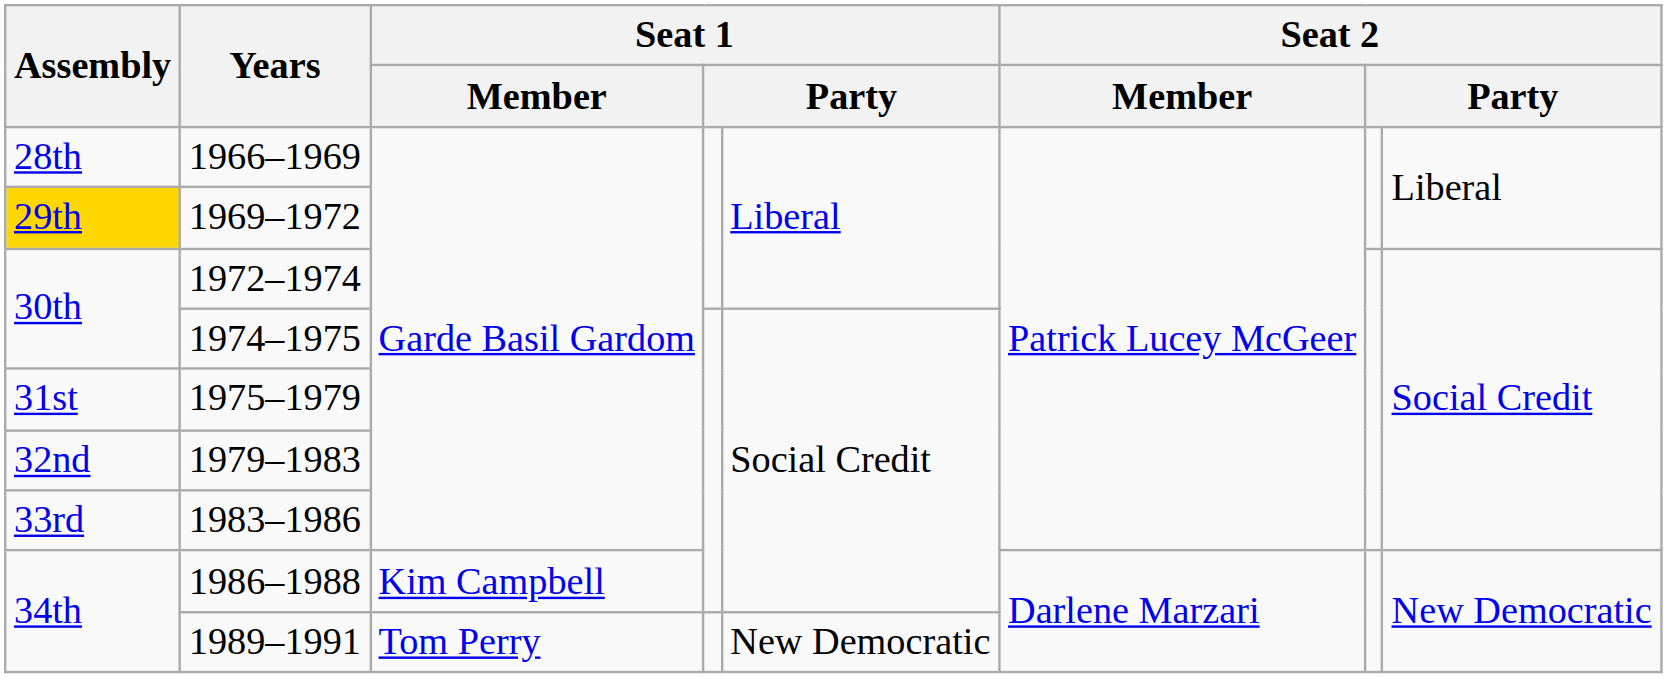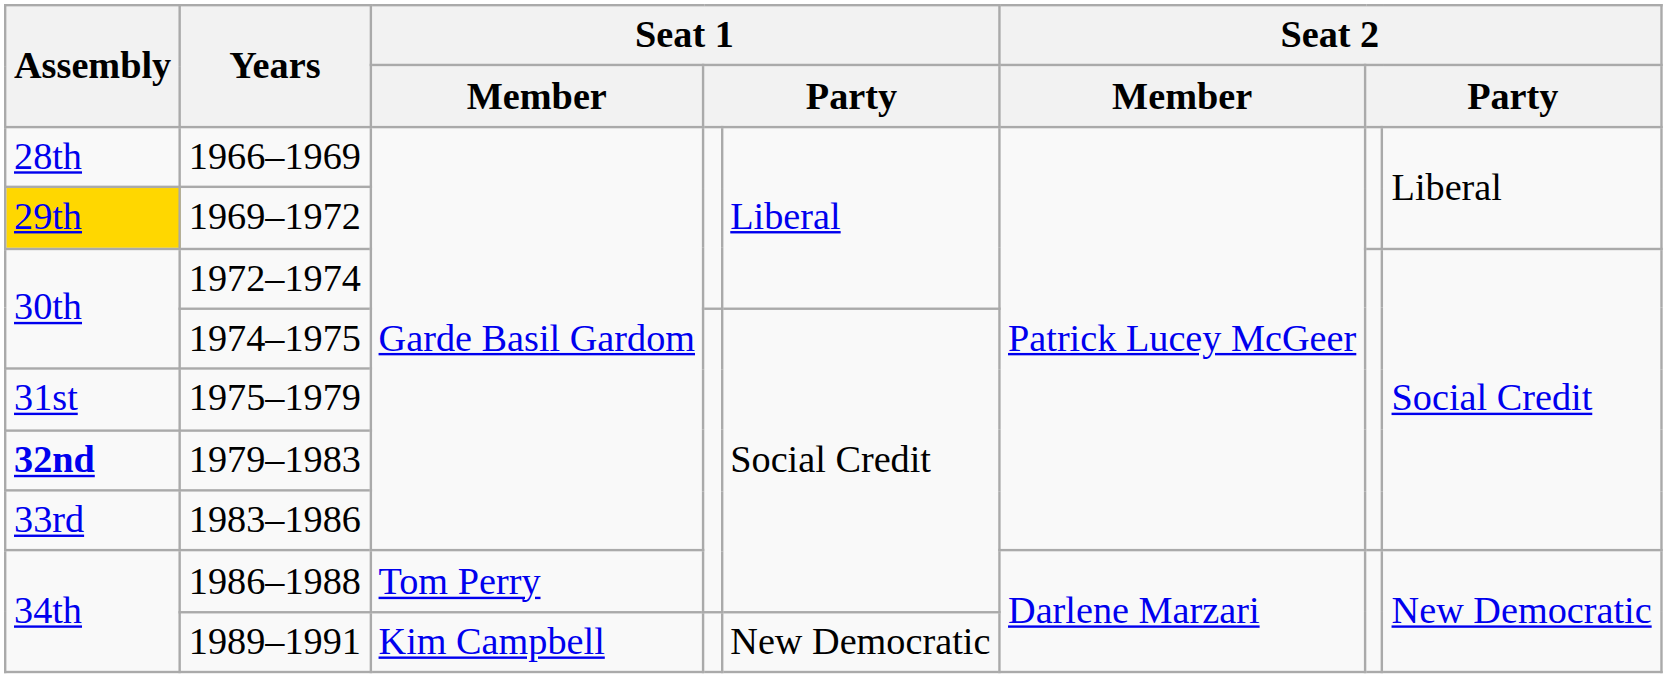 <table class="wikitable">
 <tr>
 <th rowspan="2">Assembly</th>
 <th rowspan="2">Years</th>
 <th colspan="3">Seat 1</th>
 <th colspan="3">Seat 2</th>
 </tr>
 <tr>
 <th>Member</th>
 <th colspan="2">Party</th>
 <th>Member</th>
 <th colspan="2">Party</th>
 </tr>
 <tr>
 <td><a href='#'>28th</a></td>
 <td>1966–1969</td>
 <td rowspan="7"><a href='#'>Garde Basil Gardom</a></td>
 <td rowspan="3" ></td>
 <td rowspan="3"><a href='#'>Liberal</a></td>
 <td rowspan="7"><a href='#'>Patrick Lucey McGeer</a></td>
 <td rowspan="2" ></td>
 <td rowspan="2">Liberal</td>
 </tr>
 <tr>
 <td style="background: gold;"><a href='#'>29th</a></td>
 <td>1969–1972</td>
 </tr>
 <tr>
 <td rowspan="2"><a href='#'>30th</a></td>
 <td>1972–1974</td>
 <td rowspan="5" ></td>
 <td rowspan="5"><a href='#'>Social Credit</a></td>
 </tr>
 <tr>
 <td>1974–1975</td>
 <td rowspan="5" ></td>
 <td rowspan="5">Social Credit</td>
 </tr>
 <tr>
 <td><a href='#'>31st</a></td>
 <td>1975–1979</td>
 </tr>
 <tr>
-<td><a href='#'>32nd</a></td>
+<td><strong><a href='#'>32nd</a></strong></td>
 <td>1979–1983</td>
 </tr>
 <tr>
 <td><a href='#'>33rd</a></td>
 <td>1983–1986</td>
 </tr>
 <tr>
 <td rowspan="2"><a href='#'>34th</a></td>
 <td>1986–1988</td>
-<td><a href='#'>Kim Campbell</a></td>
+<td><a href='#'>Tom Perry</a></td>
 <td rowspan="2"><a href='#'>Darlene Marzari</a></td>
 <td rowspan="2" ></td>
 <td rowspan="2"><a href='#'>New Democratic</a></td>
 </tr>
 <tr>
 <td>1989–1991</td>
-<td><a href='#'>Tom Perry</a></td>
+<td><a href='#'>Kim Campbell</a></td>
 <td></td>
 <td>New Democratic</td>
 </tr>
 </table>
